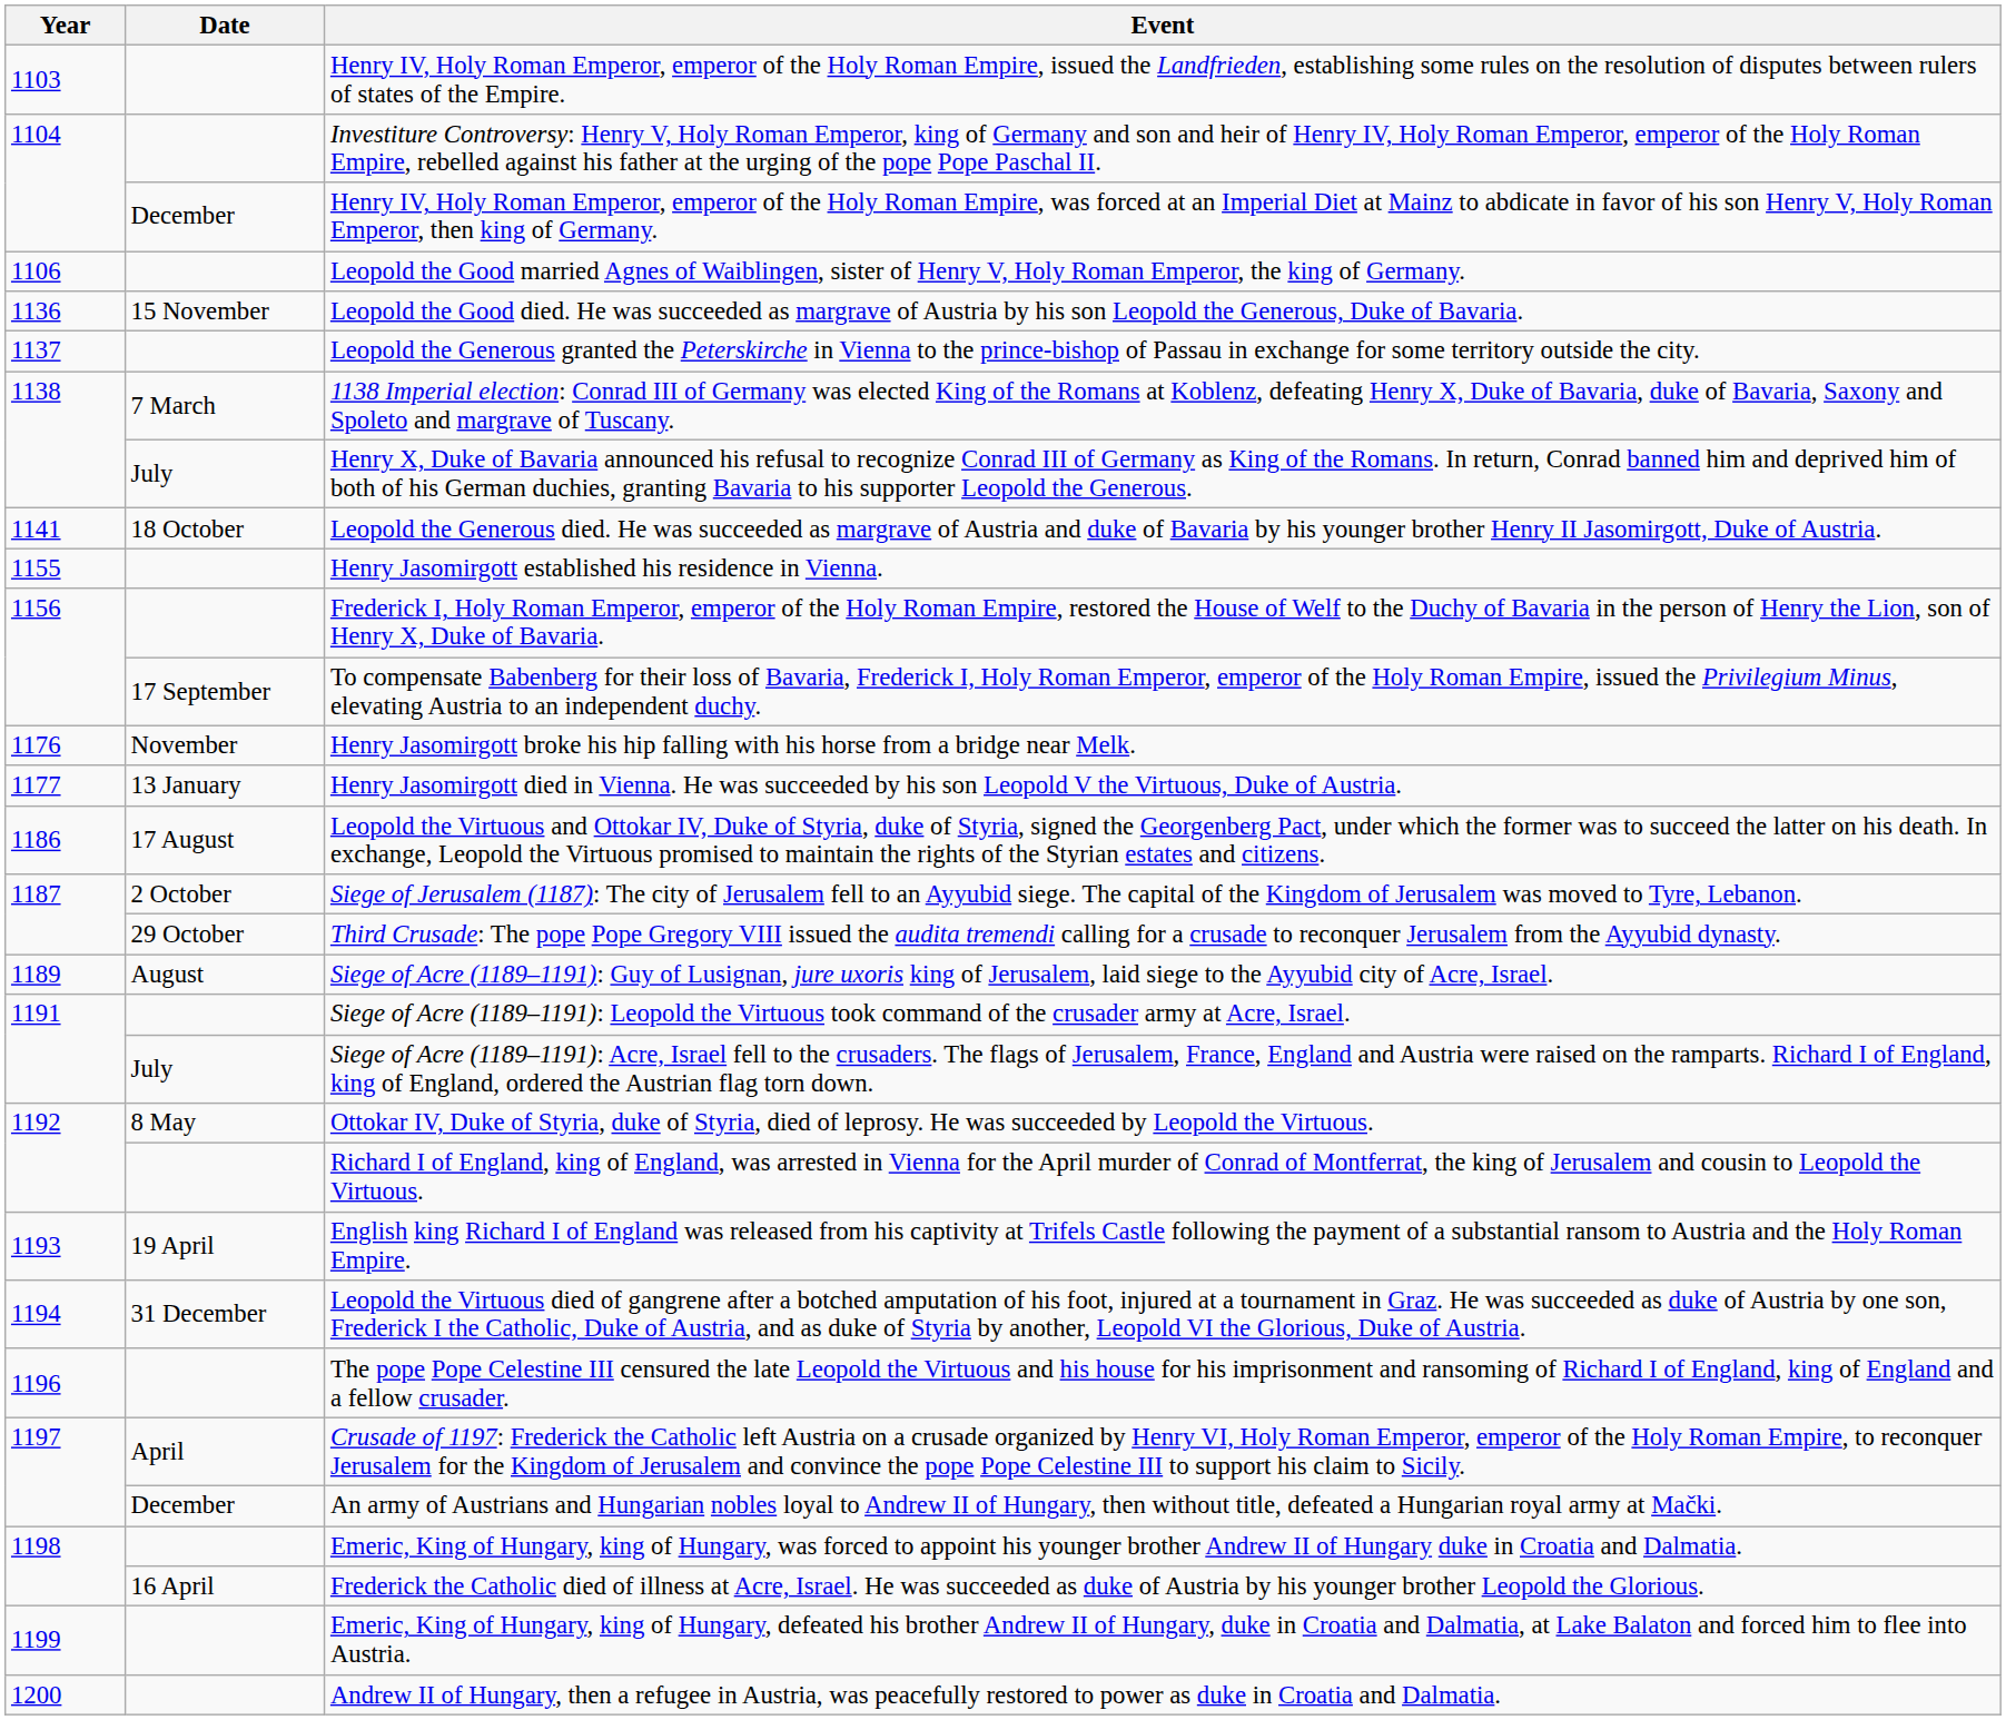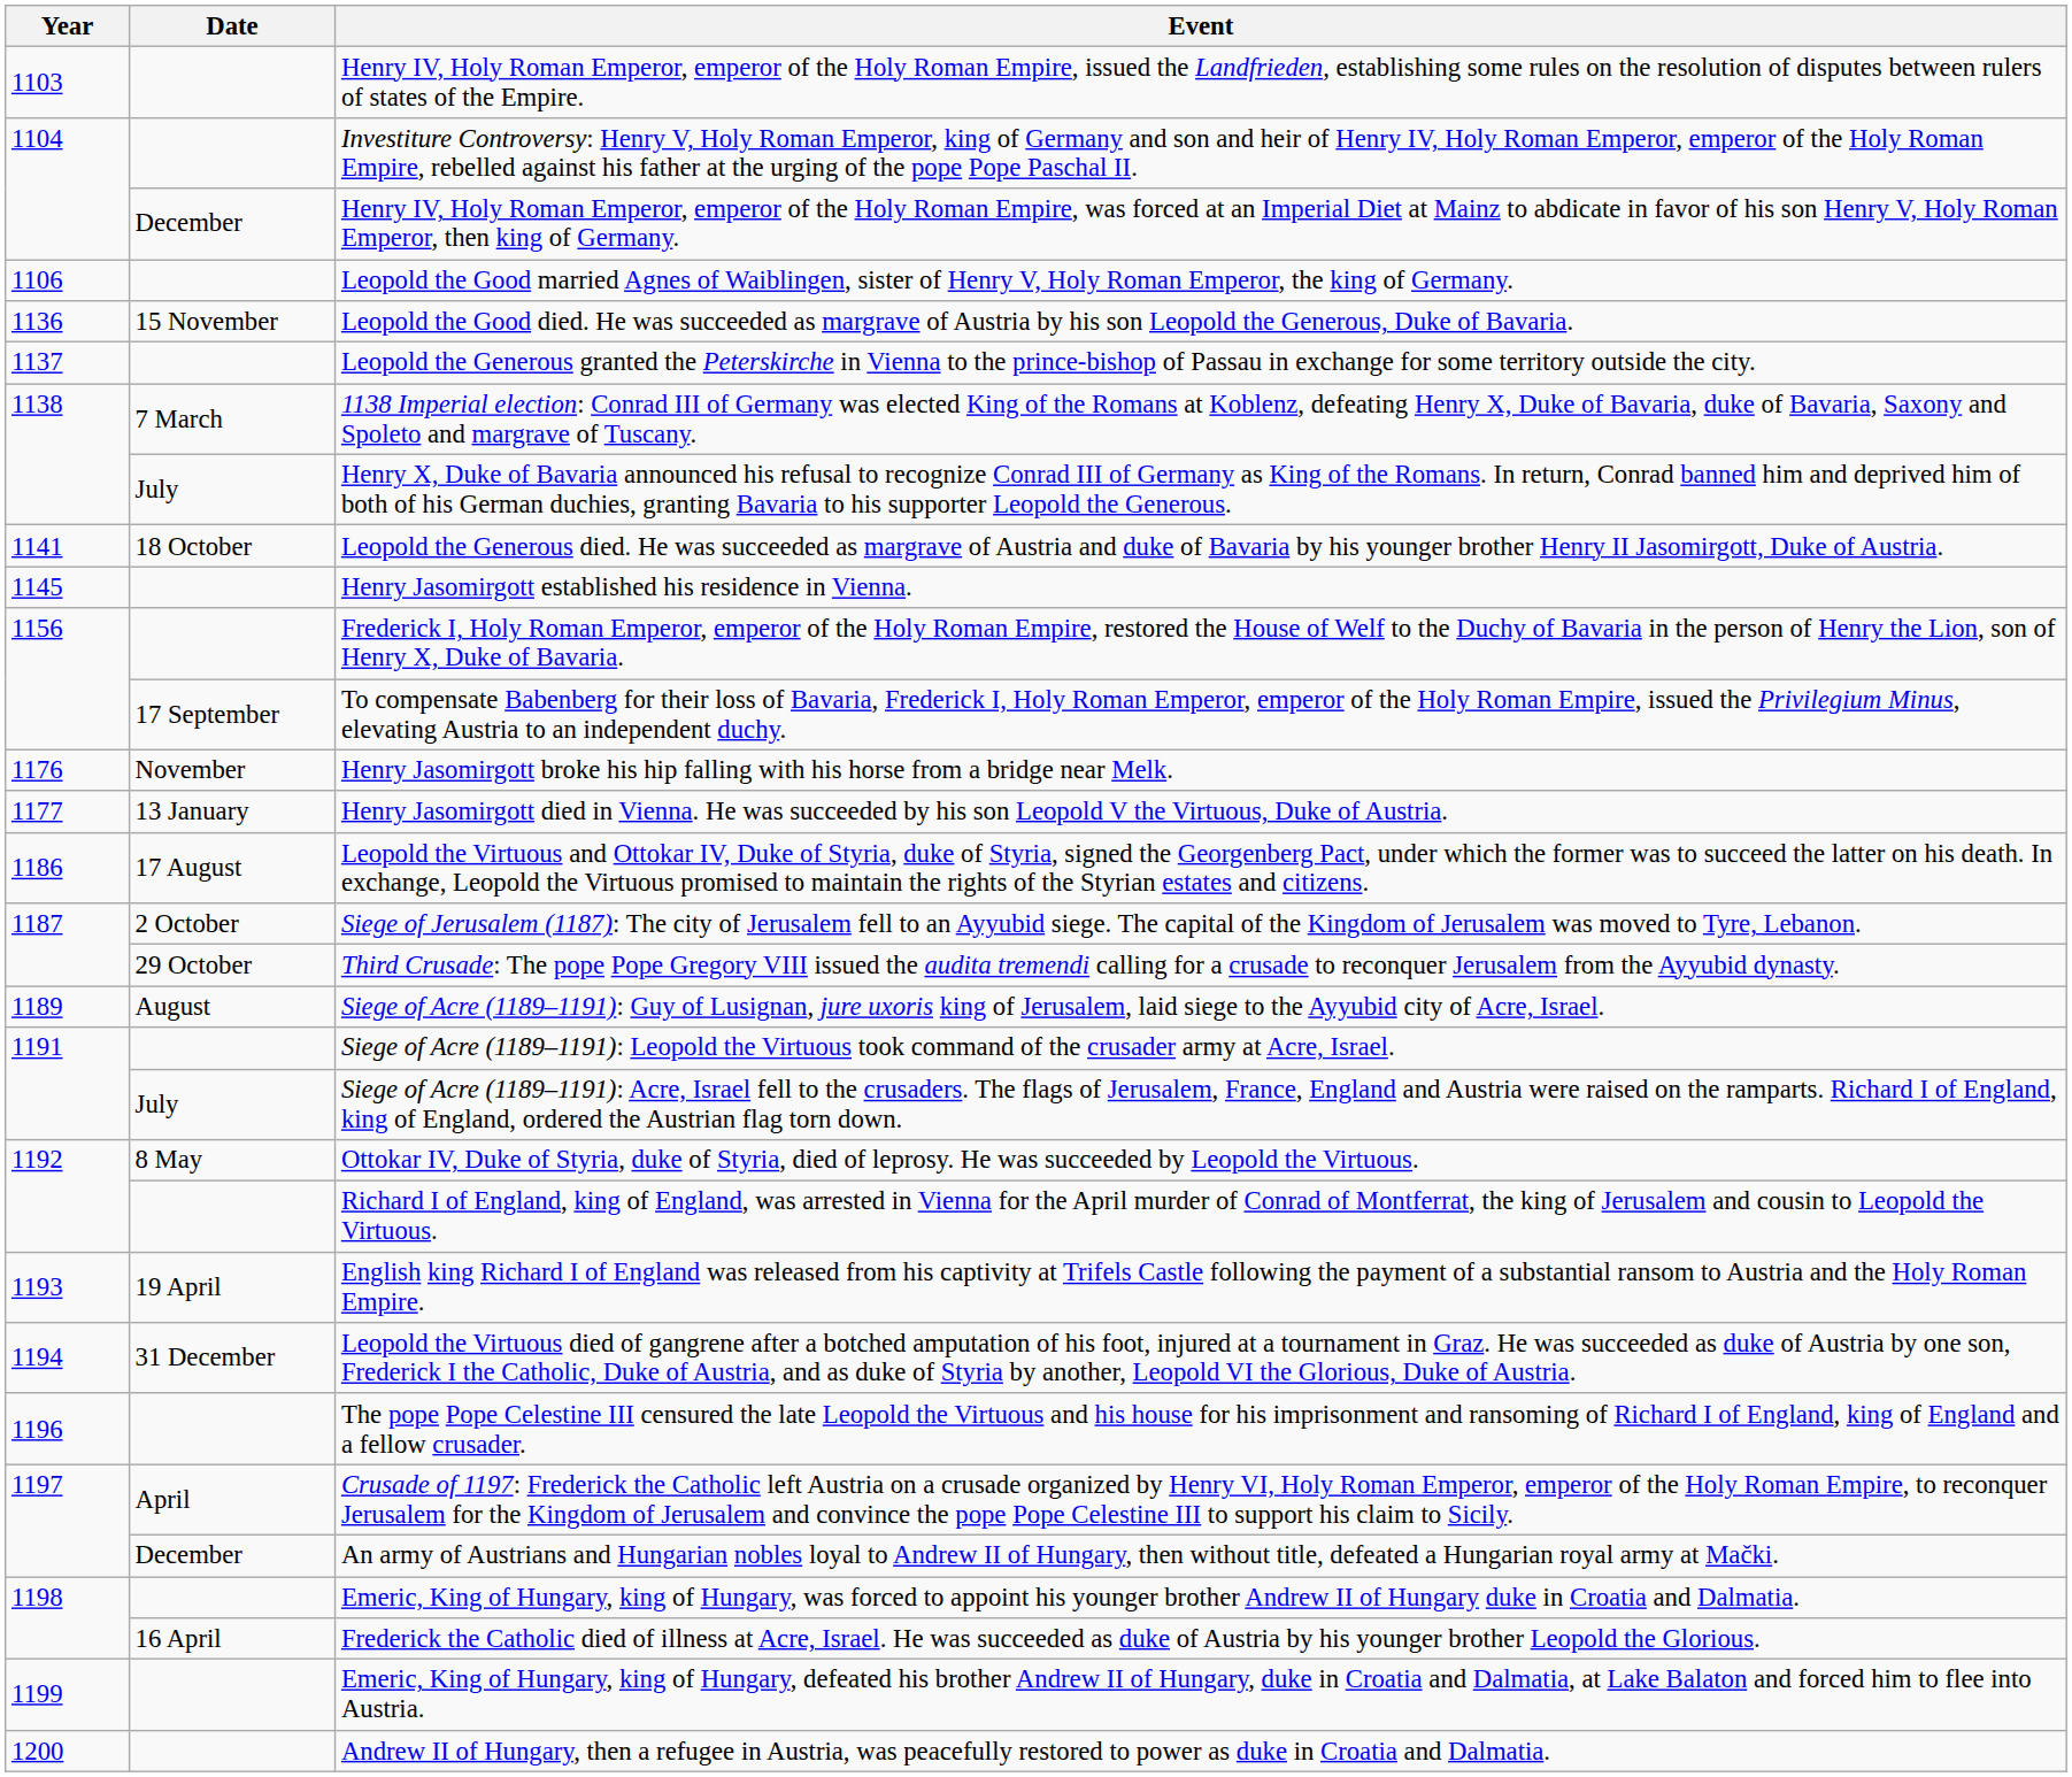 <table class="wikitable" width="100%">
 <tr>
 <th style="width: 6%;">Year</th>
 <th style="width: 10%;">Date</th>
 <th>Event</th>
 </tr>
 <tr>
 <td><a href='#'>1103</a></td>
 <td></td>
 <td><a href='#'>Henry IV, Holy Roman Emperor</a>, <a href='#'>emperor</a> of the <a href='#'>Holy Roman Empire</a>, issued the <em><a href='#'>Landfrieden</a></em>, establishing some rules on the resolution of disputes between rulers of states of the Empire.</td>
 </tr>
 <tr>
 <td rowspan="2" valign="top"><a href='#'>1104</a></td>
 <td></td>
 <td><em>Investiture Controversy</em>: <a href='#'>Henry V, Holy Roman Emperor</a>, <a href='#'>king</a> of <a href='#'>Germany</a> and son and heir of <a href='#'>Henry IV, Holy Roman Emperor</a>, <a href='#'>emperor</a> of the <a href='#'>Holy Roman Empire</a>, rebelled against his father at the urging of the <a href='#'>pope</a> <a href='#'>Pope Paschal II</a>.</td>
 </tr>
 <tr>
 <td>December</td>
 <td><a href='#'>Henry IV, Holy Roman Emperor</a>, <a href='#'>emperor</a> of the <a href='#'>Holy Roman Empire</a>, was forced at an <a href='#'>Imperial Diet</a> at <a href='#'>Mainz</a> to abdicate in favor of his son <a href='#'>Henry V, Holy Roman Emperor</a>, then <a href='#'>king</a> of <a href='#'>Germany</a>.</td>
 </tr>
 <tr>
 <td><a href='#'>1106</a></td>
 <td></td>
 <td><a href='#'>Leopold the Good</a> married <a href='#'>Agnes of Waiblingen</a>, sister of <a href='#'>Henry V, Holy Roman Emperor</a>, the <a href='#'>king</a> of <a href='#'>Germany</a>.</td>
 </tr>
 <tr>
 <td><a href='#'>1136</a></td>
 <td>15 November</td>
 <td><a href='#'>Leopold the Good</a> died.  He was succeeded as <a href='#'>margrave</a> of Austria by his son <a href='#'>Leopold the Generous, Duke of Bavaria</a>.</td>
 </tr>
 <tr>
 <td><a href='#'>1137</a></td>
 <td></td>
 <td><a href='#'>Leopold the Generous</a> granted the <em><a href='#'>Peterskirche</a></em> in <a href='#'>Vienna</a> to the <a href='#'>prince-bishop</a> of Passau in exchange for some territory outside the city.</td>
 </tr>
 <tr>
 <td rowspan="2" valign="top"><a href='#'>1138</a></td>
 <td>7 March</td>
 <td><em><a href='#'>1138 Imperial election</a></em>: <a href='#'>Conrad III of Germany</a> was elected <a href='#'>King of the Romans</a> at <a href='#'>Koblenz</a>, defeating <a href='#'>Henry X, Duke of Bavaria</a>, <a href='#'>duke</a> of <a href='#'>Bavaria</a>, <a href='#'>Saxony</a> and <a href='#'>Spoleto</a> and <a href='#'>margrave</a> of <a href='#'>Tuscany</a>.</td>
 </tr>
 <tr>
 <td>July</td>
 <td><a href='#'>Henry X, Duke of Bavaria</a> announced his refusal to recognize <a href='#'>Conrad III of Germany</a> as <a href='#'>King of the Romans</a>.  In return, Conrad <a href='#'>banned</a> him and deprived him of both of his German duchies, granting <a href='#'>Bavaria</a> to his supporter <a href='#'>Leopold the Generous</a>.</td>
 </tr>
 <tr>
 <td><a href='#'>1141</a></td>
 <td>18 October</td>
 <td><a href='#'>Leopold the Generous</a> died.  He was succeeded as <a href='#'>margrave</a> of Austria and <a href='#'>duke</a> of <a href='#'>Bavaria</a> by his younger brother <a href='#'>Henry II Jasomirgott, Duke of Austria</a>.</td>
 </tr>
 <tr>
-<td><a href='#'>1155</a></td>
+<td><a href='#'>1145</a></td>
 <td></td>
 <td><a href='#'>Henry Jasomirgott</a> established his residence in <a href='#'>Vienna</a>.</td>
 </tr>
 <tr>
 <td rowspan="2" valign="top"><a href='#'>1156</a></td>
 <td></td>
 <td><a href='#'>Frederick I, Holy Roman Emperor</a>, <a href='#'>emperor</a> of the <a href='#'>Holy Roman Empire</a>, restored the <a href='#'>House of Welf</a> to the <a href='#'>Duchy of Bavaria</a> in the person of <a href='#'>Henry the Lion</a>, son of <a href='#'>Henry X, Duke of Bavaria</a>.</td>
 </tr>
 <tr>
 <td>17 September</td>
 <td>To compensate <a href='#'>Babenberg</a> for their loss of <a href='#'>Bavaria</a>, <a href='#'>Frederick I, Holy Roman Emperor</a>, <a href='#'>emperor</a> of the <a href='#'>Holy Roman Empire</a>, issued the <em><a href='#'>Privilegium Minus</a></em>, elevating Austria to an independent <a href='#'>duchy</a>.</td>
 </tr>
 <tr>
 <td><a href='#'>1176</a></td>
 <td>November</td>
 <td><a href='#'>Henry Jasomirgott</a> broke his hip falling with his horse from a bridge near <a href='#'>Melk</a>.</td>
 </tr>
 <tr>
 <td><a href='#'>1177</a></td>
 <td>13 January</td>
 <td><a href='#'>Henry Jasomirgott</a> died in <a href='#'>Vienna</a>.  He was succeeded by his son <a href='#'>Leopold V the Virtuous, Duke of Austria</a>.</td>
 </tr>
 <tr>
 <td><a href='#'>1186</a></td>
 <td>17 August</td>
 <td><a href='#'>Leopold the Virtuous</a> and <a href='#'>Ottokar IV, Duke of Styria</a>, <a href='#'>duke</a> of <a href='#'>Styria</a>, signed the <a href='#'>Georgenberg Pact</a>, under which the former was to succeed the latter on his death.  In exchange, Leopold the Virtuous promised to maintain the rights of the Styrian <a href='#'>estates</a> and <a href='#'>citizens</a>.</td>
 </tr>
 <tr>
 <td rowspan="2" valign="top"><a href='#'>1187</a></td>
 <td>2 October</td>
 <td><em><a href='#'>Siege of Jerusalem (1187)</a></em>: The city of <a href='#'>Jerusalem</a> fell to an <a href='#'>Ayyubid</a> siege.  The capital of the <a href='#'>Kingdom of Jerusalem</a> was moved to <a href='#'>Tyre, Lebanon</a>.</td>
 </tr>
 <tr>
 <td>29 October</td>
 <td><em><a href='#'>Third Crusade</a></em>: The <a href='#'>pope</a> <a href='#'>Pope Gregory VIII</a> issued the <em><a href='#'>audita tremendi</a></em> calling for a <a href='#'>crusade</a> to reconquer <a href='#'>Jerusalem</a> from the <a href='#'>Ayyubid dynasty</a>.</td>
 </tr>
 <tr>
 <td><a href='#'>1189</a></td>
 <td>August</td>
 <td><em><a href='#'>Siege of Acre (1189–1191)</a></em>: <a href='#'>Guy of Lusignan</a>, <em><a href='#'>jure uxoris</a></em> <a href='#'>king</a> of <a href='#'>Jerusalem</a>, laid siege to the <a href='#'>Ayyubid</a> city of <a href='#'>Acre, Israel</a>.</td>
 </tr>
 <tr>
 <td rowspan="2" valign="top"><a href='#'>1191</a></td>
 <td></td>
 <td><em>Siege of Acre (1189–1191)</em>: <a href='#'>Leopold the Virtuous</a> took command of the <a href='#'>crusader</a> army at <a href='#'>Acre, Israel</a>.</td>
 </tr>
 <tr>
 <td>July</td>
 <td><em>Siege of Acre (1189–1191)</em>: <a href='#'>Acre, Israel</a> fell to the <a href='#'>crusaders</a>.  The flags of <a href='#'>Jerusalem</a>, <a href='#'>France</a>, <a href='#'>England</a> and Austria were raised on the ramparts.  <a href='#'>Richard I of England</a>, <a href='#'>king</a> of England, ordered the Austrian flag torn down.</td>
 </tr>
 <tr>
 <td rowspan="2" valign="top"><a href='#'>1192</a></td>
 <td>8 May</td>
 <td><a href='#'>Ottokar IV, Duke of Styria</a>, <a href='#'>duke</a> of <a href='#'>Styria</a>, died of leprosy.  He was succeeded by <a href='#'>Leopold the Virtuous</a>.</td>
 </tr>
 <tr>
 <td></td>
 <td><a href='#'>Richard I of England</a>, <a href='#'>king</a> of <a href='#'>England</a>, was arrested in <a href='#'>Vienna</a> for the April murder of <a href='#'>Conrad of Montferrat</a>, the king of <a href='#'>Jerusalem</a> and cousin to <a href='#'>Leopold the Virtuous</a>.</td>
 </tr>
 <tr>
 <td><a href='#'>1193</a></td>
 <td>19 April</td>
 <td><a href='#'>English</a> <a href='#'>king</a> <a href='#'>Richard I of England</a> was released from his captivity at <a href='#'>Trifels Castle</a> following the payment of a substantial ransom to Austria and the <a href='#'>Holy Roman Empire</a>.</td>
 </tr>
 <tr>
 <td><a href='#'>1194</a></td>
 <td>31 December</td>
 <td><a href='#'>Leopold the Virtuous</a> died of gangrene after a botched amputation of his foot, injured at a tournament in <a href='#'>Graz</a>.  He was succeeded as <a href='#'>duke</a> of Austria by one son, <a href='#'>Frederick I the Catholic, Duke of Austria</a>, and as duke of <a href='#'>Styria</a> by another, <a href='#'>Leopold VI the Glorious, Duke of Austria</a>.</td>
 </tr>
 <tr>
 <td><a href='#'>1196</a></td>
 <td></td>
 <td>The <a href='#'>pope</a> <a href='#'>Pope Celestine III</a> censured the late <a href='#'>Leopold the Virtuous</a> and <a href='#'>his house</a> for his imprisonment and ransoming of <a href='#'>Richard I of England</a>, <a href='#'>king</a> of <a href='#'>England</a> and a fellow <a href='#'>crusader</a>.</td>
 </tr>
 <tr>
 <td rowspan="2" valign="top"><a href='#'>1197</a></td>
 <td>April</td>
 <td><em><a href='#'>Crusade of 1197</a></em>: <a href='#'>Frederick the Catholic</a> left Austria on a crusade organized by <a href='#'>Henry VI, Holy Roman Emperor</a>, <a href='#'>emperor</a> of the <a href='#'>Holy Roman Empire</a>, to reconquer <a href='#'>Jerusalem</a> for the <a href='#'>Kingdom of Jerusalem</a> and convince the <a href='#'>pope</a> <a href='#'>Pope Celestine III</a> to support his claim to <a href='#'>Sicily</a>.</td>
 </tr>
 <tr>
 <td>December</td>
 <td>An army of Austrians and <a href='#'>Hungarian</a> <a href='#'>nobles</a> loyal to <a href='#'>Andrew II of Hungary</a>, then without title, defeated a Hungarian royal army at <a href='#'>Mački</a>.</td>
 </tr>
 <tr>
 <td rowspan="2" valign="top"><a href='#'>1198</a></td>
 <td></td>
 <td><a href='#'>Emeric, King of Hungary</a>, <a href='#'>king</a> of <a href='#'>Hungary</a>, was forced to appoint his younger brother <a href='#'>Andrew II of Hungary</a> <a href='#'>duke</a> in <a href='#'>Croatia</a> and <a href='#'>Dalmatia</a>.</td>
 </tr>
 <tr>
 <td>16 April</td>
 <td><a href='#'>Frederick the Catholic</a> died of illness at <a href='#'>Acre, Israel</a>.  He was succeeded as <a href='#'>duke</a> of Austria by his younger brother <a href='#'>Leopold the Glorious</a>.</td>
 </tr>
 <tr>
 <td><a href='#'>1199</a></td>
 <td></td>
 <td><a href='#'>Emeric, King of Hungary</a>, <a href='#'>king</a> of <a href='#'>Hungary</a>, defeated his brother <a href='#'>Andrew II of Hungary</a>, <a href='#'>duke</a> in <a href='#'>Croatia</a> and <a href='#'>Dalmatia</a>, at <a href='#'>Lake Balaton</a> and forced him to flee into Austria.</td>
 </tr>
 <tr>
 <td><a href='#'>1200</a></td>
 <td></td>
 <td><a href='#'>Andrew II of Hungary</a>, then a refugee in Austria, was peacefully restored to power as <a href='#'>duke</a> in <a href='#'>Croatia</a> and <a href='#'>Dalmatia</a>.</td>
 </tr>
 </table>
